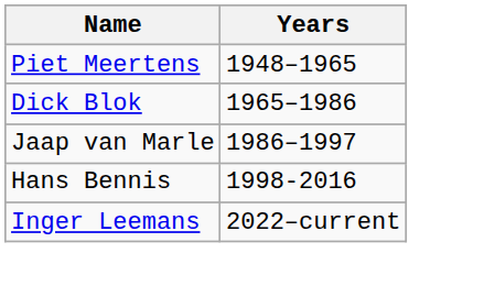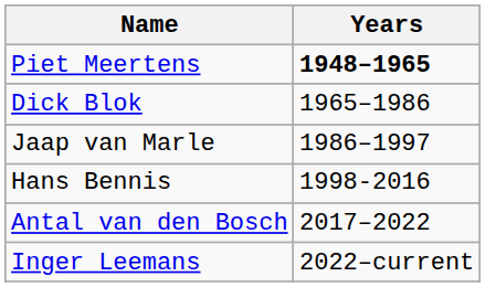 <table class="wikitable">
 <tr>
 <th>Name</th>
 <th>Years</th>
 </tr>
 <tr>
 <td><a href='#'>Piet Meertens</a></td>
-<td>1948–1965</td>
+<td><strong>1948–1965</strong></td>
 </tr>
 <tr>
 <td><a href='#'>Dick Blok</a></td>
 <td>1965–1986</td>
 </tr>
 <tr>
 <td>Jaap van Marle</td>
 <td>1986–1997</td>
 </tr>
 <tr>
 <td>Hans Bennis</td>
 <td>1998-2016</td>
 </tr>
 <tr>
+<td><a href='#'>Antal van den Bosch</a></td>
+<td>2017–2022</td>
+</tr>
+<tr>
 <td><a href='#'>Inger Leemans</a></td>
 <td>2022–current</td>
 </tr>
 </table>
